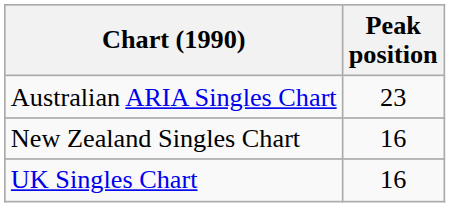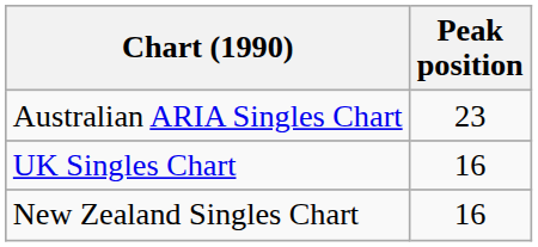 <table class="wikitable">
 <tr>
 <th align="left">Chart (1990)</th>
 <th align="left">Peak<br>position</th>
 </tr>
 <tr>
 <td align="left">Australian <a href='#'>ARIA Singles Chart</a></td>
 <td style="text-align:center;">23</td>
 </tr>
 <tr>
+<td align="left"><a href='#'>UK Singles Chart</a></td>
+<td style="text-align:center;">16</td>
+</tr>
+<tr>
 <td align="left">New Zealand Singles Chart</td>
 <td style="text-align:center;">16</td>
 </tr>
-<tr>
-<td align="left"><a href='#'>UK Singles Chart</a></td>
-<td style="text-align:center;">16</td>
-</tr>
 </table>
